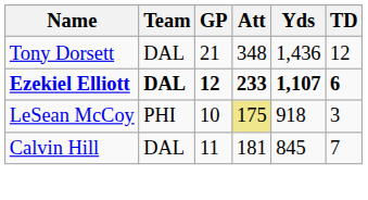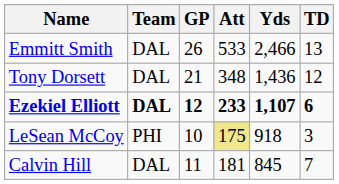 <table class="wikitable sortable">
 <tr>
 <th>Name</th>
 <th>Team</th>
 <th>GP</th>
 <th>Att</th>
 <th>Yds</th>
 <th>TD</th>
+</tr>
+<tr>
+<td><a href='#'>Emmitt Smith</a></td>
+<td>DAL</td>
+<td>26</td>
+<td>533</td>
+<td>2,466</td>
+<td>13</td>
 </tr>
 <tr>
 <td><a href='#'>Tony Dorsett</a></td>
 <td>DAL</td>
 <td>21</td>
 <td>348</td>
 <td>1,436</td>
 <td>12</td>
 </tr>
 <tr>
 <td><strong><a href='#'>Ezekiel Elliott</a></strong></td>
 <td><strong>DAL</strong></td>
 <td><strong>12</strong></td>
 <td><strong>233</strong></td>
 <td><strong>1,107</strong></td>
 <td><strong>6</strong></td>
 </tr>
 <tr>
 <td><a href='#'>LeSean McCoy</a></td>
 <td>PHI</td>
 <td>10</td>
 <td style="background: khaki;">175</td>
 <td>918</td>
 <td>3</td>
 </tr>
 <tr>
 <td><a href='#'>Calvin Hill</a></td>
 <td>DAL</td>
 <td>11</td>
 <td>181</td>
 <td>845</td>
 <td>7</td>
 </tr>
 </table>
